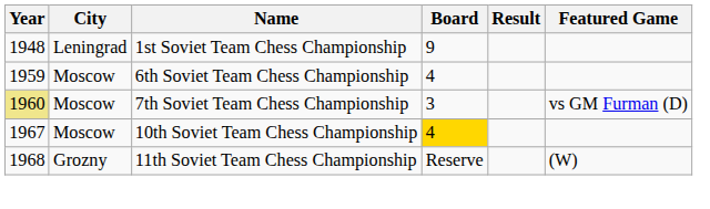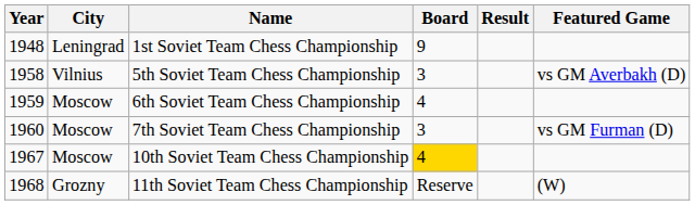 <table class="wikitable">
 <tr>
 <th>Year</th>
 <th>City</th>
 <th>Name</th>
 <th>Board</th>
 <th>Result</th>
 <th>Featured Game</th>
 </tr>
 <tr>
 <td>1948</td>
 <td>Leningrad</td>
 <td>1st Soviet Team Chess Championship</td>
 <td>9</td>
 <td></td>
 <td></td>
 </tr>
 <tr>
+<td>1958</td>
+<td>Vilnius</td>
+<td>5th Soviet Team Chess Championship</td>
+<td>3</td>
+<td></td>
+<td>vs GM <a href='#'>Averbakh</a> (D)</td>
+</tr>
+<tr>
 <td>1959</td>
 <td>Moscow</td>
 <td>6th Soviet Team Chess Championship</td>
 <td>4</td>
 <td></td>
 <td></td>
 </tr>
 <tr>
-<td style="background: khaki;">1960</td>
+<td>1960</td>
 <td>Moscow</td>
 <td>7th Soviet Team Chess Championship</td>
 <td>3</td>
 <td></td>
 <td>vs GM <a href='#'>Furman</a> (D)</td>
 </tr>
 <tr>
 <td>1967</td>
 <td>Moscow</td>
 <td>10th Soviet Team Chess Championship</td>
 <td style="background: gold;">4</td>
 <td></td>
 <td></td>
 </tr>
 <tr>
 <td>1968</td>
 <td>Grozny</td>
 <td>11th Soviet Team Chess Championship</td>
 <td>Reserve</td>
 <td></td>
 <td>(W)</td>
 </tr>
 </table>
